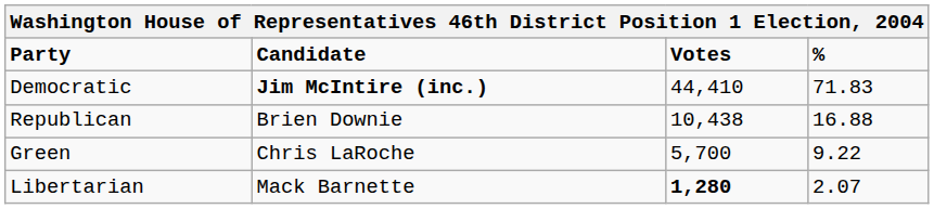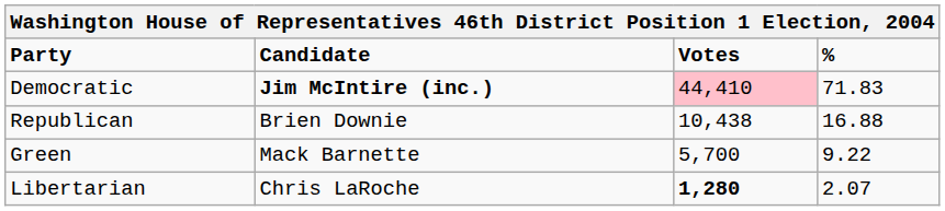 <table class="wikitable">
 <tr>
 <th colspan="4">Washington House of Representatives 46th District Position 1 Election, 2004</th>
 </tr>
 <tr>
 <td><strong>Party</strong></td>
 <td><strong>Candidate</strong></td>
 <td><strong>Votes</strong></td>
 <td><strong>%</strong></td>
 </tr>
 <tr>
 <td>Democratic</td>
 <td><strong>Jim McIntire (inc.)</strong></td>
-<td>44,410</td>
+<td style="background: pink;">44,410</td>
 <td>71.83</td>
 </tr>
 <tr>
 <td>Republican</td>
 <td>Brien Downie</td>
 <td>10,438</td>
 <td>16.88</td>
 </tr>
 <tr>
 <td>Green</td>
-<td>Chris LaRoche</td>
+<td>Mack Barnette</td>
 <td>5,700</td>
 <td>9.22</td>
 </tr>
 <tr>
 <td>Libertarian</td>
-<td>Mack Barnette</td>
+<td>Chris LaRoche</td>
 <td><strong>1,280</strong></td>
 <td>2.07</td>
 </tr>
 </table>
